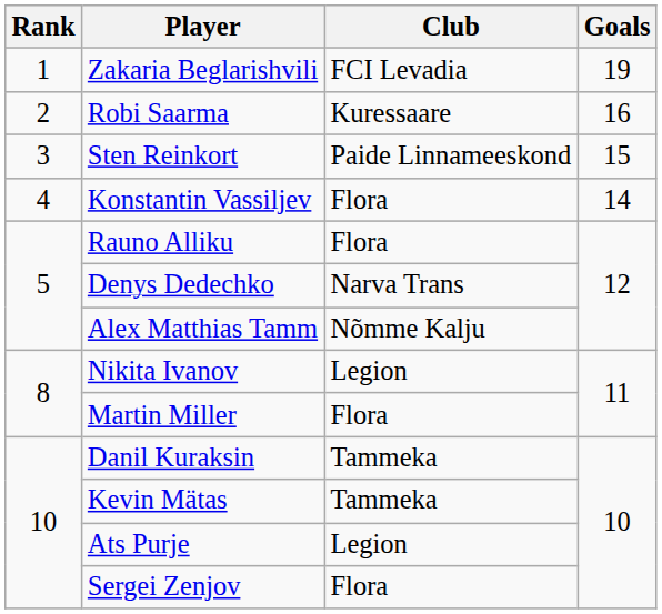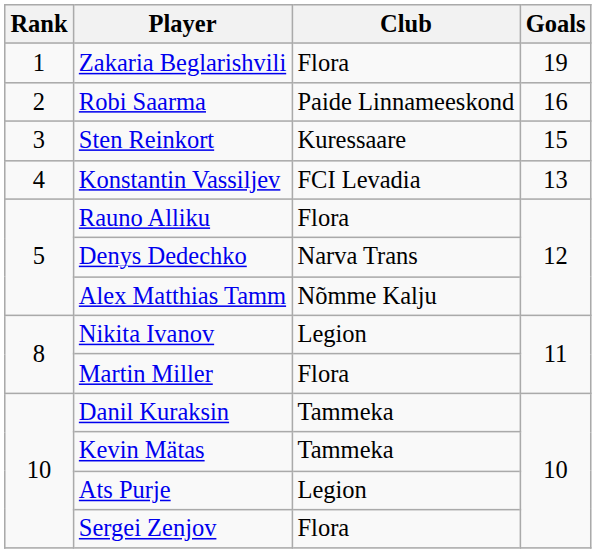 <table class="wikitable" style="text-align:center">
 <tr>
 <th>Rank</th>
 <th>Player</th>
 <th>Club</th>
 <th>Goals</th>
 </tr>
 <tr>
 <td>1</td>
 <td align=left> <a href='#'>Zakaria Beglarishvili</a></td>
-<td align=left>FCI Levadia</td>
+<td align=left>Flora</td>
 <td>19</td>
 </tr>
 <tr>
 <td>2</td>
 <td align=left> <a href='#'>Robi Saarma</a></td>
-<td align=left>Kuressaare</td>
+<td align=left>Paide Linnameeskond</td>
 <td>16</td>
 </tr>
 <tr>
 <td>3</td>
 <td align=left> <a href='#'>Sten Reinkort</a></td>
-<td align=left>Paide Linnameeskond</td>
+<td align=left>Kuressaare</td>
 <td>15</td>
 </tr>
 <tr>
 <td>4</td>
 <td align=left> <a href='#'>Konstantin Vassiljev</a></td>
-<td align=left>Flora</td>
-<td>14</td>
+<td align=left>FCI Levadia</td>
+<td>13</td>
 </tr>
 <tr>
 <td rowspan=3>5</td>
 <td align=left> <a href='#'>Rauno Alliku</a></td>
 <td align=left>Flora</td>
 <td rowspan=3>12</td>
 </tr>
 <tr>
 <td align=left> <a href='#'>Denys Dedechko</a></td>
 <td align=left>Narva Trans</td>
 </tr>
 <tr>
 <td align=left> <a href='#'>Alex Matthias Tamm</a></td>
 <td align=left>Nõmme Kalju</td>
 </tr>
 <tr>
 <td rowspan=2>8</td>
 <td align=left> <a href='#'>Nikita Ivanov</a></td>
 <td align=left>Legion</td>
 <td rowspan=2>11</td>
 </tr>
 <tr>
 <td align=left> <a href='#'>Martin Miller</a></td>
 <td align=left>Flora</td>
 </tr>
 <tr>
 <td rowspan=4>10</td>
 <td align=left> <a href='#'>Danil Kuraksin</a></td>
 <td align=left>Tammeka</td>
 <td rowspan=4>10</td>
 </tr>
 <tr>
 <td align=left> <a href='#'>Kevin Mätas</a></td>
 <td align=left>Tammeka</td>
 </tr>
 <tr>
 <td align=left> <a href='#'>Ats Purje</a></td>
 <td align=left>Legion</td>
 </tr>
 <tr>
 <td align=left> <a href='#'>Sergei Zenjov</a></td>
 <td align=left>Flora</td>
 </tr>
 </table>
